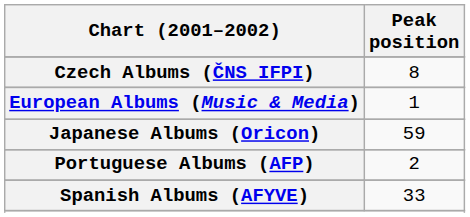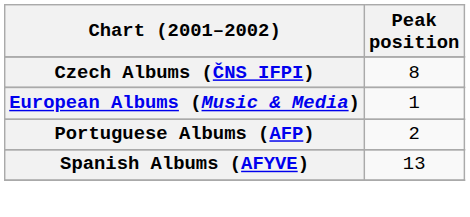 <table class="wikitable sortable plainrowheaders" style="text-align:center">
 <tr>
 <th scope="col">Chart (2001–2002)</th>
 <th scope="col">Peak<br>position</th>
 </tr>
 <tr>
 </tr>
 <tr>
 </tr>
 <tr>
 </tr>
 <tr>
 </tr>
 <tr>
 <th scope="row">Czech Albums (<a href='#'>ČNS IFPI</a>)</th>
 <td>8</td>
 </tr>
 <tr>
 </tr>
 <tr>
 </tr>
 <tr>
 <th scope="row"><a href='#'>European Albums</a> (<em><a href='#'>Music & Media</a></em>)</th>
 <td>1</td>
 </tr>
 <tr>
 </tr>
 <tr>
 </tr>
 <tr>
 </tr>
 <tr>
 </tr>
 <tr>
 </tr>
 <tr>
 </tr>
 <tr>
-<th scope="row">Japanese Albums (<a href='#'>Oricon</a>)</th>
-<td>59</td>
-</tr>
-<tr>
 </tr>
 <tr>
 </tr>
 <tr>
 </tr>
 <tr>
 <th scope="row">Portuguese Albums (<a href='#'>AFP</a>)</th>
 <td>2</td>
 </tr>
 <tr>
 </tr>
 <tr>
 <th scope="row">Spanish Albums (<a href='#'>AFYVE</a>)</th>
-<td>33</td>
+<td>13</td>
 </tr>
 <tr>
 </tr>
 <tr>
 </tr>
 <tr>
 </tr>
 <tr>
 </tr>
 </table>
